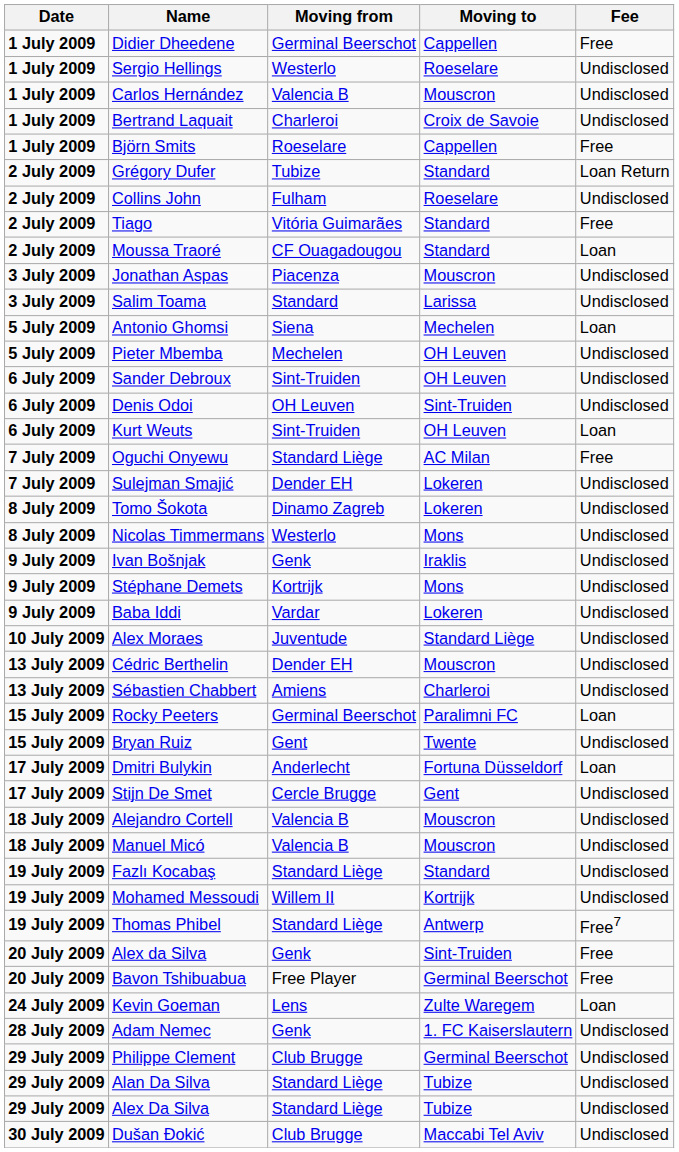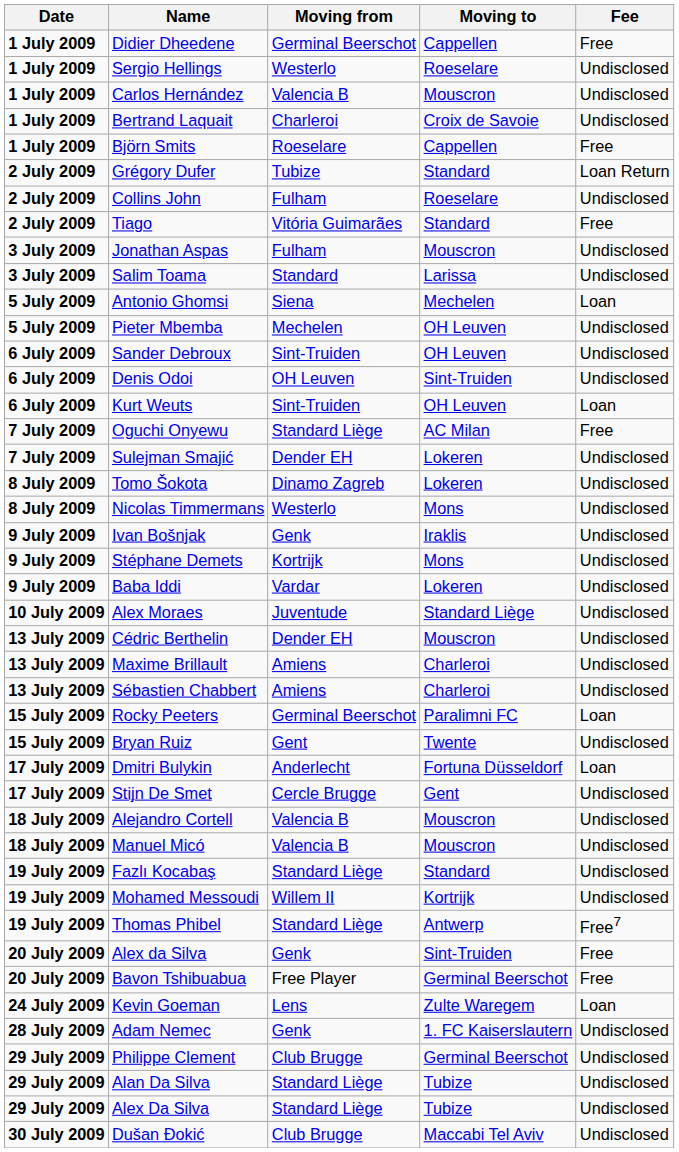 <table class="wikitable sortable">
 <tr>
 <th>Date</th>
 <th>Name</th>
 <th>Moving from</th>
 <th>Moving to</th>
 <th>Fee</th>
 </tr>
 <tr>
 <td><strong>1 July 2009</strong></td>
 <td><a href='#'>Didier Dheedene</a></td>
 <td><a href='#'>Germinal Beerschot</a></td>
 <td><a href='#'>Cappellen</a></td>
 <td>Free </td>
 </tr>
 <tr>
 <td><strong>1 July 2009</strong></td>
 <td> <a href='#'>Sergio Hellings</a></td>
 <td><a href='#'>Westerlo</a></td>
 <td><a href='#'>Roeselare</a></td>
 <td>Undisclosed </td>
 </tr>
 <tr>
 <td><strong>1 July 2009</strong></td>
 <td> <a href='#'>Carlos Hernández</a></td>
 <td> <a href='#'>Valencia B</a></td>
 <td><a href='#'>Mouscron</a></td>
 <td>Undisclosed </td>
 </tr>
 <tr>
 <td><strong>1 July 2009</strong></td>
 <td> <a href='#'>Bertrand Laquait</a></td>
 <td><a href='#'>Charleroi</a></td>
 <td> <a href='#'>Croix de Savoie</a></td>
 <td>Undisclosed </td>
 </tr>
 <tr>
 <td><strong>1 July 2009</strong></td>
 <td><a href='#'>Björn Smits</a></td>
 <td><a href='#'>Roeselare</a></td>
 <td><a href='#'>Cappellen</a></td>
 <td>Free </td>
 </tr>
 <tr>
 <td><strong>2 July 2009</strong></td>
 <td><a href='#'>Grégory Dufer</a></td>
 <td><a href='#'>Tubize</a></td>
 <td><a href='#'>Standard</a></td>
 <td>Loan Return </td>
 </tr>
 <tr>
 <td><strong>2 July 2009</strong></td>
 <td> <a href='#'>Collins John</a></td>
 <td> <a href='#'>Fulham</a></td>
 <td><a href='#'>Roeselare</a></td>
 <td>Undisclosed </td>
 </tr>
 <tr>
 <td><strong>2 July 2009</strong></td>
 <td> <a href='#'>Tiago</a></td>
 <td> <a href='#'>Vitória Guimarães</a></td>
 <td><a href='#'>Standard</a></td>
 <td>Free </td>
 </tr>
 <tr>
-<td><strong>2 July 2009</strong></td>
-<td> <a href='#'>Moussa Traoré</a></td>
-<td> <a href='#'>CF Ouagadougou</a></td>
-<td><a href='#'>Standard</a></td>
-<td>Loan </td>
-</tr>
-<tr>
 <td><strong>3 July 2009</strong></td>
 <td> <a href='#'>Jonathan Aspas</a></td>
-<td> <a href='#'>Piacenza</a></td>
+<td> <a href='#'>Fulham</a></td>
 <td><a href='#'>Mouscron</a></td>
 <td>Undisclosed </td>
 </tr>
 <tr>
 <td><strong>3 July 2009</strong></td>
 <td> <a href='#'>Salim Toama</a></td>
 <td><a href='#'>Standard</a></td>
 <td> <a href='#'>Larissa</a></td>
 <td>Undisclosed </td>
 </tr>
 <tr>
 <td><strong>5 July 2009</strong></td>
 <td> <a href='#'>Antonio Ghomsi</a></td>
 <td> <a href='#'>Siena</a></td>
 <td><a href='#'>Mechelen</a></td>
 <td>Loan </td>
 </tr>
 <tr>
 <td><strong>5 July 2009</strong></td>
 <td> <a href='#'>Pieter Mbemba</a></td>
 <td><a href='#'>Mechelen</a></td>
 <td><a href='#'>OH Leuven</a></td>
 <td>Undisclosed </td>
 </tr>
 <tr>
 <td><strong>6 July 2009</strong></td>
 <td><a href='#'>Sander Debroux</a></td>
 <td><a href='#'>Sint-Truiden</a></td>
 <td><a href='#'>OH Leuven</a></td>
 <td>Undisclosed </td>
 </tr>
 <tr>
 <td><strong>6 July 2009</strong></td>
 <td><a href='#'>Denis Odoi</a></td>
 <td><a href='#'>OH Leuven</a></td>
 <td><a href='#'>Sint-Truiden</a></td>
 <td>Undisclosed </td>
 </tr>
 <tr>
 <td><strong>6 July 2009</strong></td>
 <td><a href='#'>Kurt Weuts</a></td>
 <td><a href='#'>Sint-Truiden</a></td>
 <td><a href='#'>OH Leuven</a></td>
 <td>Loan </td>
 </tr>
 <tr>
 <td><strong>7 July 2009</strong></td>
 <td> <a href='#'>Oguchi Onyewu</a></td>
 <td><a href='#'>Standard Liège</a></td>
 <td> <a href='#'>AC Milan</a></td>
 <td>Free </td>
 </tr>
 <tr>
 <td><strong>7 July 2009</strong></td>
 <td> <a href='#'>Sulejman Smajić</a></td>
 <td><a href='#'>Dender EH</a></td>
 <td><a href='#'>Lokeren</a></td>
 <td>Undisclosed </td>
 </tr>
 <tr>
 <td><strong>8 July 2009</strong></td>
 <td> <a href='#'>Tomo Šokota</a></td>
 <td> <a href='#'>Dinamo Zagreb</a></td>
 <td><a href='#'>Lokeren</a></td>
 <td>Undisclosed </td>
 </tr>
 <tr>
 <td><strong>8 July 2009</strong></td>
 <td><a href='#'>Nicolas Timmermans</a></td>
 <td><a href='#'>Westerlo</a></td>
 <td><a href='#'>Mons</a></td>
 <td>Undisclosed </td>
 </tr>
 <tr>
 <td><strong>9 July 2009</strong></td>
 <td> <a href='#'>Ivan Bošnjak</a></td>
 <td><a href='#'>Genk</a></td>
 <td> <a href='#'>Iraklis</a></td>
 <td>Undisclosed </td>
 </tr>
 <tr>
 <td><strong>9 July 2009</strong></td>
 <td><a href='#'>Stéphane Demets</a></td>
 <td><a href='#'>Kortrijk</a></td>
 <td><a href='#'>Mons</a></td>
 <td>Undisclosed </td>
 </tr>
 <tr>
 <td><strong>9 July 2009</strong></td>
 <td> <a href='#'>Baba Iddi</a></td>
 <td> <a href='#'>Vardar</a></td>
 <td><a href='#'>Lokeren</a></td>
 <td>Undisclosed </td>
 </tr>
 <tr>
 <td><strong>10 July 2009</strong></td>
 <td> <a href='#'>Alex Moraes</a></td>
 <td> <a href='#'>Juventude</a></td>
 <td><a href='#'>Standard Liège</a></td>
 <td>Undisclosed </td>
 </tr>
 <tr>
 <td><strong>13 July 2009</strong></td>
 <td> <a href='#'>Cédric Berthelin</a></td>
 <td><a href='#'>Dender EH</a></td>
 <td><a href='#'>Mouscron</a></td>
+<td>Undisclosed </td>
+</tr>
+<tr>
+<td><strong>13 July 2009</strong></td>
+<td> <a href='#'>Maxime Brillault</a></td>
+<td> <a href='#'>Amiens</a></td>
+<td><a href='#'>Charleroi</a></td>
 <td>Undisclosed </td>
 </tr>
 <tr>
 <td><strong>13 July 2009</strong></td>
 <td> <a href='#'>Sébastien Chabbert</a></td>
 <td> <a href='#'>Amiens</a></td>
 <td><a href='#'>Charleroi</a></td>
 <td>Undisclosed </td>
 </tr>
 <tr>
 <td><strong>15 July 2009</strong></td>
 <td><a href='#'>Rocky Peeters</a></td>
 <td><a href='#'>Germinal Beerschot</a></td>
 <td> <a href='#'>Paralimni FC</a></td>
 <td>Loan </td>
 </tr>
 <tr>
 <td><strong>15 July 2009</strong></td>
 <td> <a href='#'>Bryan Ruiz</a></td>
 <td><a href='#'>Gent</a></td>
 <td> <a href='#'>Twente</a></td>
 <td>Undisclosed </td>
 </tr>
 <tr>
 <td><strong>17 July 2009</strong></td>
 <td> <a href='#'>Dmitri Bulykin</a></td>
 <td><a href='#'>Anderlecht</a></td>
 <td> <a href='#'>Fortuna Düsseldorf</a></td>
 <td>Loan</td>
 </tr>
 <tr>
 <td><strong>17 July 2009</strong></td>
 <td><a href='#'>Stijn De Smet</a></td>
 <td><a href='#'>Cercle Brugge</a></td>
 <td><a href='#'>Gent</a></td>
 <td>Undisclosed </td>
 </tr>
 <tr>
 <td><strong>18 July 2009</strong></td>
 <td> <a href='#'>Alejandro Cortell</a></td>
 <td> <a href='#'>Valencia B</a></td>
 <td><a href='#'>Mouscron</a></td>
 <td>Undisclosed </td>
 </tr>
 <tr>
 <td><strong>18 July 2009</strong></td>
 <td> <a href='#'>Manuel Micó</a></td>
 <td> <a href='#'>Valencia B</a></td>
 <td><a href='#'>Mouscron</a></td>
 <td>Undisclosed </td>
 </tr>
 <tr>
 <td><strong>19 July 2009</strong></td>
 <td><a href='#'>Fazlı Kocabaş</a></td>
 <td><a href='#'>Standard Liège</a></td>
 <td><a href='#'>Standard</a></td>
 <td>Undisclosed </td>
 </tr>
 <tr>
 <td><strong>19 July 2009</strong></td>
 <td><a href='#'>Mohamed Messoudi</a></td>
 <td> <a href='#'>Willem II</a></td>
 <td><a href='#'>Kortrijk</a></td>
 <td>Undisclosed </td>
 </tr>
 <tr>
 <td><strong>19 July 2009</strong></td>
 <td> <a href='#'>Thomas Phibel</a></td>
 <td><a href='#'>Standard Liège</a></td>
 <td><a href='#'>Antwerp</a></td>
 <td>Free<sup>7</sup> </td>
 </tr>
 <tr>
 <td><strong>20 July 2009</strong></td>
 <td> <a href='#'>Alex da Silva</a></td>
 <td><a href='#'>Genk</a></td>
 <td><a href='#'>Sint-Truiden</a></td>
 <td>Free </td>
 </tr>
 <tr>
 <td><strong>20 July 2009</strong></td>
 <td> <a href='#'>Bavon Tshibuabua</a></td>
 <td>Free Player</td>
 <td><a href='#'>Germinal Beerschot</a></td>
 <td>Free </td>
 </tr>
 <tr>
 <td><strong>24 July 2009</strong></td>
 <td><a href='#'>Kevin Goeman</a></td>
 <td> <a href='#'>Lens</a></td>
 <td><a href='#'>Zulte Waregem</a></td>
 <td>Loan </td>
 </tr>
 <tr>
 <td><strong>28 July 2009</strong></td>
 <td> <a href='#'>Adam Nemec</a></td>
 <td><a href='#'>Genk</a></td>
 <td> <a href='#'>1. FC Kaiserslautern</a></td>
 <td>Undisclosed</td>
 </tr>
 <tr>
 <td><strong>29 July 2009</strong></td>
 <td><a href='#'>Philippe Clement</a></td>
 <td><a href='#'>Club Brugge</a></td>
 <td><a href='#'>Germinal Beerschot</a></td>
 <td>Undisclosed </td>
 </tr>
 <tr>
 <td><strong>29 July 2009</strong></td>
 <td><a href='#'>Alan Da Silva</a></td>
 <td><a href='#'>Standard Liège</a></td>
 <td><a href='#'>Tubize</a></td>
 <td>Undisclosed </td>
 </tr>
 <tr>
 <td><strong>29 July 2009</strong></td>
 <td><a href='#'>Alex Da Silva</a></td>
 <td><a href='#'>Standard Liège</a></td>
 <td><a href='#'>Tubize</a></td>
 <td>Undisclosed </td>
 </tr>
 <tr>
 <td><strong>30 July 2009</strong></td>
 <td> <a href='#'>Dušan Đokić</a></td>
 <td><a href='#'>Club Brugge</a></td>
 <td> <a href='#'>Maccabi Tel Aviv</a></td>
 <td>Undisclosed </td>
 </tr>
 </table>
